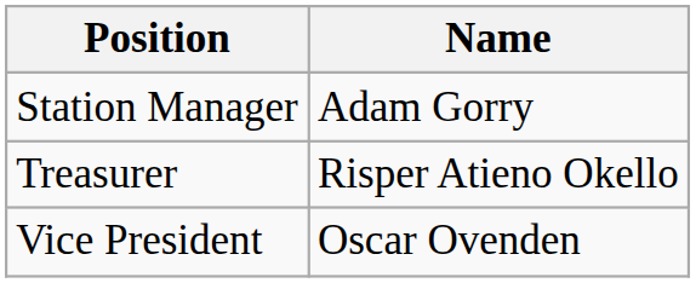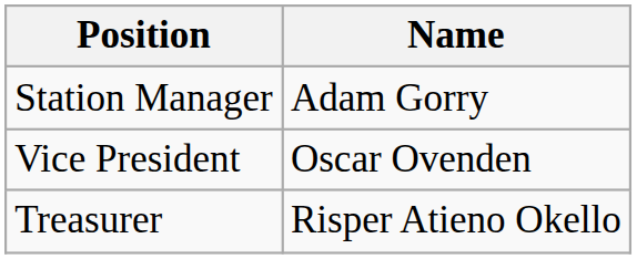 <table class="wikitable">
 <tr>
 <th>Position</th>
 <th>Name</th>
 </tr>
 <tr>
 <td>Station Manager</td>
 <td>Adam Gorry</td>
 </tr>
 <tr>
+<td>Vice President</td>
+<td>Oscar Ovenden</td>
+</tr>
+<tr>
 <td>Treasurer</td>
 <td>Risper Atieno Okello</td>
 </tr>
-<tr>
-<td>Vice President</td>
-<td>Oscar Ovenden</td>
-</tr>
 </table>
